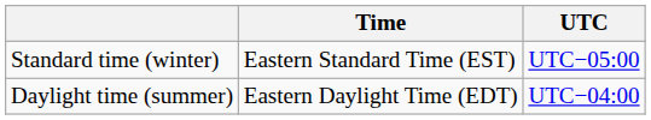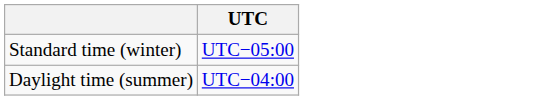 <table class="wikitable" style="text-align:left;">
 <tr>
 <th> </th>
-<th>Time</th>
 <th>UTC</th>
 </tr>
 <tr>
 <td>Standard time (winter)</td>
-<td>Eastern Standard Time (EST)</td>
 <td><a href='#'>UTC−05:00</a></td>
 </tr>
 <tr>
 <td>Daylight time (summer)</td>
-<td>Eastern Daylight Time (EDT)</td>
 <td><a href='#'>UTC−04:00</a></td>
 </tr>
 </table>
